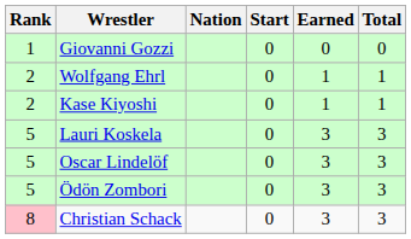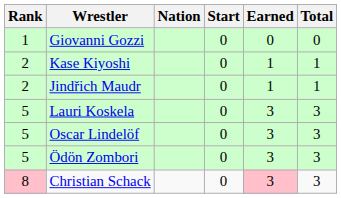 <table class="wikitable sortable" style="text-align:center;">
 <tr>
 <th>Rank</th>
 <th>Wrestler</th>
 <th>Nation</th>
 <th>Start</th>
 <th>Earned</th>
 <th>Total</th>
 </tr>
 <tr style="background:#cfc;">
 <td>1</td>
 <td align=left><a href='#'>Giovanni Gozzi</a></td>
 <td align=left></td>
 <td>0</td>
 <td>0</td>
 <td>0</td>
 </tr>
 <tr style="background:#cfc;">
 <td>2</td>
-<td align=left><a href='#'>Wolfgang Ehrl</a></td>
+<td align=left><a href='#'>Kase Kiyoshi</a></td>
 <td align=left></td>
 <td>0</td>
 <td>1</td>
 <td>1</td>
 </tr>
 <tr style="background:#cfc;">
 <td>2</td>
-<td align=left><a href='#'>Kase Kiyoshi</a></td>
+<td align=left><a href='#'>Jindřich Maudr</a></td>
 <td align=left></td>
 <td>0</td>
 <td>1</td>
 <td>1</td>
 </tr>
 <tr style="background:#cfc;">
 <td>5</td>
 <td align=left><a href='#'>Lauri Koskela</a></td>
 <td align=left></td>
 <td>0</td>
 <td>3</td>
 <td>3</td>
 </tr>
 <tr style="background:#cfc;">
 <td>5</td>
 <td align=left><a href='#'>Oscar Lindelöf</a></td>
 <td align=left></td>
 <td>0</td>
 <td>3</td>
 <td>3</td>
 </tr>
 <tr style="background:#cfc;">
 <td>5</td>
 <td align=left><a href='#'>Ödön Zombori</a></td>
 <td align=left></td>
 <td>0</td>
 <td>3</td>
 <td>3</td>
 </tr>
 <tr>
 <td style="background: pink;">8</td>
 <td align=left><a href='#'>Christian Schack</a></td>
 <td align=left></td>
 <td>0</td>
-<td>3</td>
+<td style="background: pink;">3</td>
 <td>3</td>
 </tr>
 </table>
